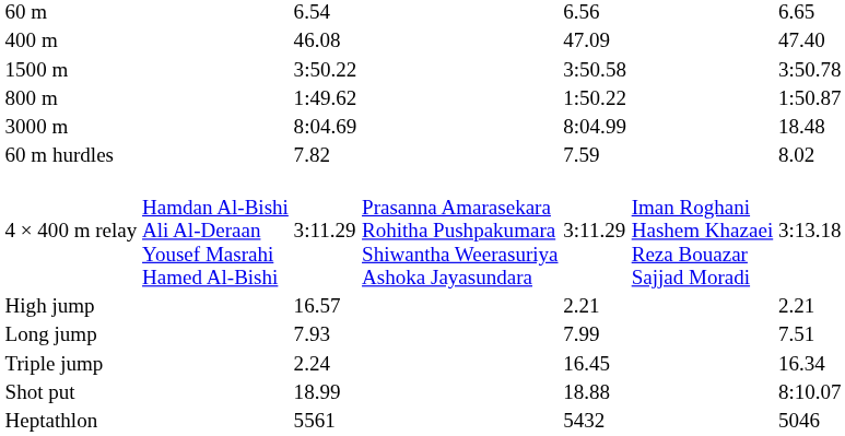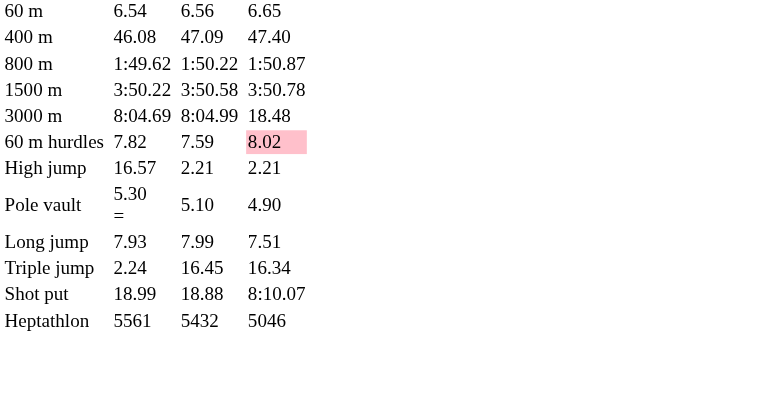 <table>
 <tr>
 <td>60 m</td>
 <td></td>
 <td>6.54<br></td>
 <td></td>
 <td>6.56</td>
 <td></td>
 <td>6.65</td>
 </tr>
 <tr>
 <td>400 m</td>
 <td></td>
 <td>46.08<br></td>
 <td></td>
 <td>47.09</td>
 <td></td>
 <td>47.40</td>
 </tr>
 <tr>
+<td>800 m</td>
+<td></td>
+<td>1:49.62<br></td>
+<td></td>
+<td>1:50.22</td>
+<td></td>
+<td>1:50.87</td>
+</tr>
+<tr>
 <td>1500 m</td>
 <td></td>
 <td>3:50.22<br></td>
 <td></td>
 <td>3:50.58</td>
 <td></td>
 <td>3:50.78</td>
-</tr>
-<tr>
-<td>800 m</td>
-<td></td>
-<td>1:49.62<br></td>
-<td></td>
-<td>1:50.22</td>
-<td></td>
-<td>1:50.87</td>
 </tr>
 <tr>
 <td>3000 m</td>
 <td></td>
 <td>8:04.69<br></td>
 <td></td>
 <td>8:04.99</td>
 <td></td>
 <td>18.48</td>
 </tr>
 <tr>
 <td>60 m hurdles</td>
 <td></td>
 <td>7.82</td>
 <td></td>
 <td>7.59</td>
 <td></td>
-<td>8.02</td>
-</tr>
-<tr>
-<td>4 × 400 m relay</td>
-<td><br><a href='#'>Hamdan Al-Bishi</a><br><a href='#'>Ali Al-Deraan</a><br><a href='#'>Yousef Masrahi</a><br><a href='#'>Hamed Al-Bishi</a></td>
-<td>3:11.29<br></td>
-<td><br><a href='#'>Prasanna Amarasekara</a><br><a href='#'>Rohitha Pushpakumara</a><br><a href='#'>Shiwantha Weerasuriya</a><br><a href='#'>Ashoka Jayasundara</a></td>
-<td>3:11.29<br></td>
-<td><br><a href='#'>Iman Roghani</a><br><a href='#'>Hashem Khazaei</a><br><a href='#'>Reza Bouazar</a><br><a href='#'>Sajjad Moradi</a></td>
-<td>3:13.18</td>
+<td style="background: pink;">8.02</td>
 </tr>
 <tr>
 <td>High jump</td>
 <td></td>
 <td>16.57<br></td>
 <td></td>
 <td>2.21</td>
 <td></td>
 <td>2.21</td>
+</tr>
+<tr>
+<td>Pole vault</td>
+<td></td>
+<td>5.30<br>=</td>
+<td></td>
+<td>5.10</td>
+<td></td>
+<td>4.90</td>
 </tr>
 <tr>
 <td>Long jump</td>
 <td></td>
 <td>7.93<br></td>
 <td></td>
 <td>7.99</td>
 <td></td>
 <td>7.51</td>
 </tr>
 <tr>
 <td>Triple jump</td>
 <td></td>
 <td>2.24<br></td>
 <td></td>
 <td>16.45</td>
 <td></td>
 <td>16.34</td>
 </tr>
 <tr>
 <td>Shot put</td>
 <td></td>
 <td>18.99<br></td>
 <td></td>
 <td>18.88</td>
 <td></td>
 <td>8:10.07</td>
 </tr>
 <tr>
 <td>Heptathlon</td>
 <td></td>
 <td>5561<br></td>
 <td></td>
 <td>5432</td>
 <td></td>
 <td>5046</td>
 </tr>
 </table>
